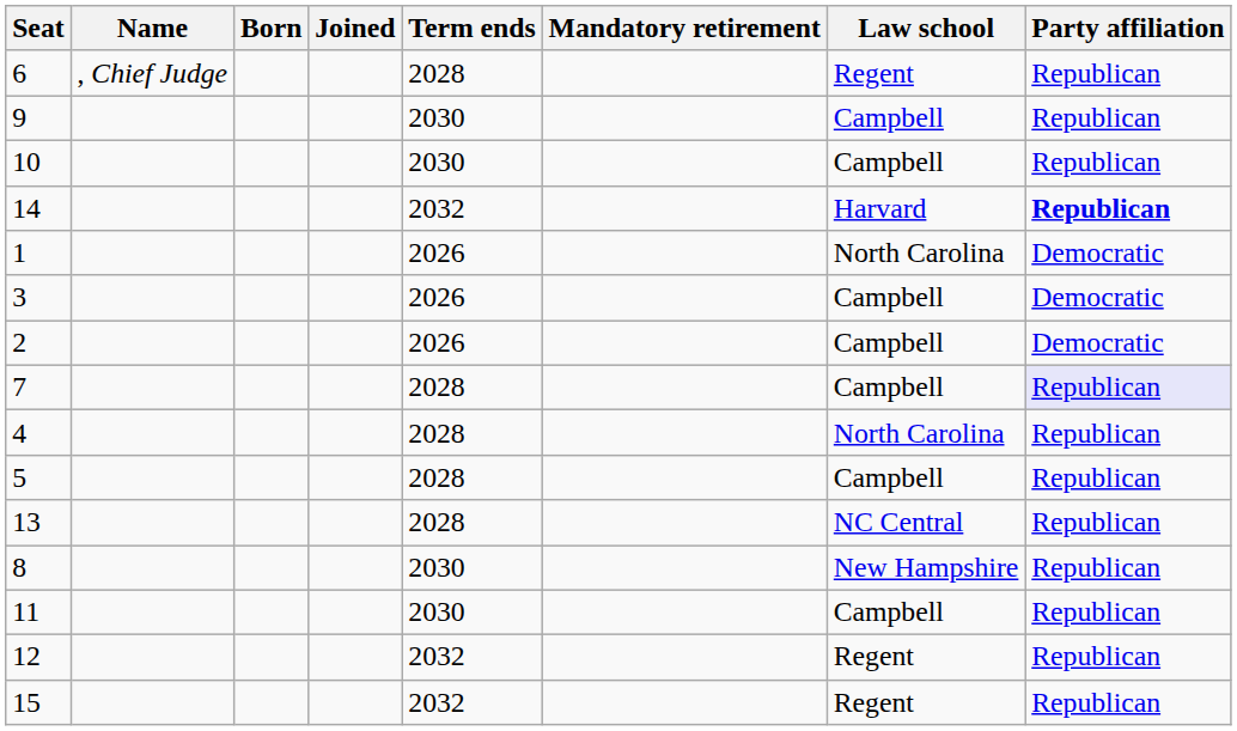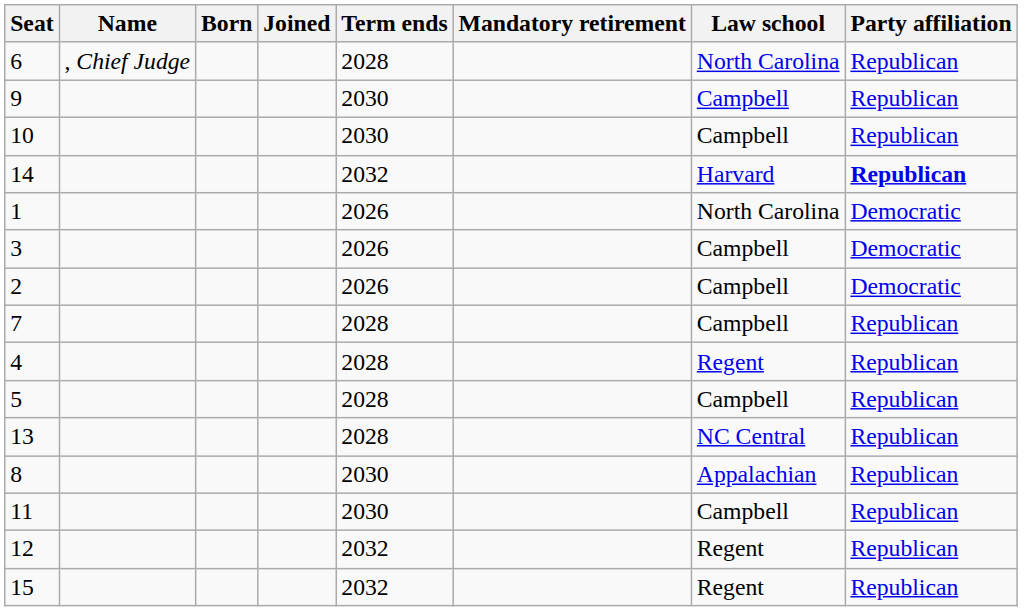 <table class="wikitable sortable">
 <tr>
 <th>Seat</th>
 <th>Name</th>
 <th>Born</th>
 <th>Joined</th>
 <th>Term ends</th>
 <th>Mandatory retirement</th>
 <th>Law school</th>
 <th>Party affiliation</th>
 </tr>
 <tr>
 <td>6</td>
 <td>, <em>Chief Judge</em></td>
 <td></td>
 <td></td>
 <td>2028</td>
 <td></td>
-<td><a href='#'>Regent</a></td>
+<td><a href='#'>North Carolina</a></td>
 <td><a href='#'>Republican</a></td>
 </tr>
 <tr>
 <td>9</td>
 <td></td>
 <td></td>
 <td></td>
 <td>2030</td>
 <td></td>
 <td><a href='#'>Campbell</a></td>
 <td><a href='#'>Republican</a></td>
 </tr>
 <tr>
 <td>10</td>
 <td></td>
 <td></td>
 <td></td>
 <td>2030</td>
 <td></td>
 <td>Campbell</td>
 <td><a href='#'>Republican</a></td>
 </tr>
 <tr>
 <td>14</td>
 <td></td>
 <td></td>
 <td></td>
 <td>2032</td>
 <td></td>
 <td><a href='#'>Harvard</a></td>
 <td><strong><a href='#'>Republican</a></strong></td>
 </tr>
 <tr>
 <td>1</td>
 <td></td>
 <td></td>
 <td></td>
 <td>2026</td>
 <td></td>
 <td>North Carolina</td>
 <td><a href='#'>Democratic</a></td>
 </tr>
 <tr>
 <td>3</td>
 <td></td>
 <td></td>
 <td></td>
 <td>2026</td>
 <td></td>
 <td>Campbell</td>
 <td><a href='#'>Democratic</a></td>
 </tr>
 <tr>
 <td>2</td>
 <td></td>
 <td></td>
 <td></td>
 <td>2026</td>
 <td></td>
 <td>Campbell</td>
 <td><a href='#'>Democratic</a></td>
 </tr>
 <tr>
 <td>7</td>
 <td></td>
 <td></td>
 <td></td>
 <td>2028</td>
 <td></td>
 <td>Campbell</td>
-<td style="background: lavender;"><a href='#'>Republican</a></td>
+<td><a href='#'>Republican</a></td>
 </tr>
 <tr>
 <td>4</td>
 <td></td>
 <td></td>
 <td></td>
 <td>2028</td>
 <td></td>
-<td><a href='#'>North Carolina</a></td>
+<td><a href='#'>Regent</a></td>
 <td><a href='#'>Republican</a></td>
 </tr>
 <tr>
 <td>5</td>
 <td></td>
 <td></td>
 <td></td>
 <td>2028</td>
 <td></td>
 <td>Campbell</td>
 <td><a href='#'>Republican</a></td>
 </tr>
 <tr>
 <td>13</td>
 <td></td>
 <td></td>
 <td></td>
 <td>2028</td>
 <td></td>
 <td><a href='#'>NC Central</a></td>
 <td><a href='#'>Republican</a></td>
 </tr>
 <tr>
 <td>8</td>
 <td></td>
 <td></td>
 <td></td>
 <td>2030</td>
 <td></td>
-<td><a href='#'>New Hampshire</a></td>
+<td><a href='#'>Appalachian</a></td>
 <td><a href='#'>Republican</a></td>
 </tr>
 <tr>
 <td>11</td>
 <td></td>
 <td></td>
 <td></td>
 <td>2030</td>
 <td></td>
 <td>Campbell</td>
 <td><a href='#'>Republican</a></td>
 </tr>
 <tr>
 <td>12</td>
 <td></td>
 <td></td>
 <td></td>
 <td>2032</td>
 <td></td>
 <td>Regent</td>
 <td><a href='#'>Republican</a></td>
 </tr>
 <tr>
 <td>15</td>
 <td></td>
 <td></td>
 <td></td>
 <td>2032</td>
 <td></td>
 <td>Regent</td>
 <td><a href='#'>Republican</a></td>
 </tr>
 </table>
